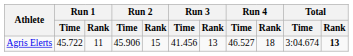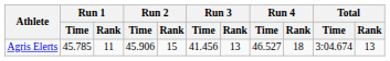 <table class="wikitable" border="1" style="font-size:90%">
 <tr>
 <th rowspan="2">Athlete</th>
 <th colspan="2">Run 1</th>
 <th colspan="2">Run 2</th>
 <th colspan="2">Run 3</th>
 <th colspan="2">Run 4</th>
 <th colspan="2">Total</th>
 </tr>
 <tr>
 <th>Time</th>
 <th>Rank</th>
 <th>Time</th>
 <th>Rank</th>
 <th>Time</th>
 <th>Rank</th>
 <th>Time</th>
 <th>Rank</th>
 <th>Time</th>
 <th>Rank</th>
 </tr>
 <tr>
 <td><a href='#'>Agris Elerts</a></td>
-<td align="center">45.722</td>
+<td align="center">45.785</td>
 <td align="center">11</td>
 <td align="center">45.906</td>
 <td align="center">15</td>
 <td align="center">41.456</td>
 <td align="center">13</td>
 <td align="center">46.527</td>
 <td align="center">18</td>
 <td align="center">3:04.674</td>
-<td align="center"><strong>13</strong></td>
+<td align="center">13</td>
 </tr>
 </table>
